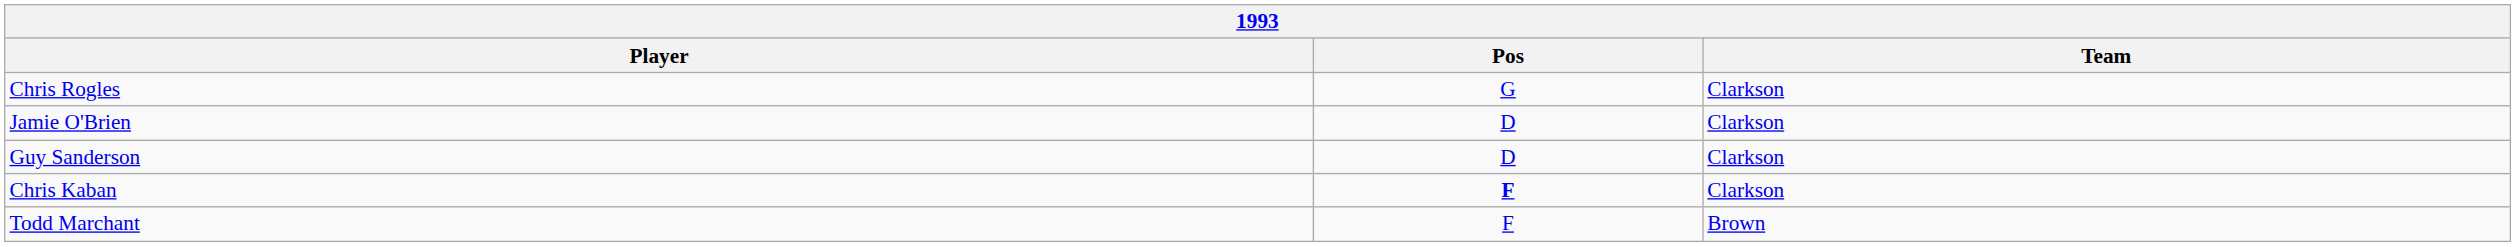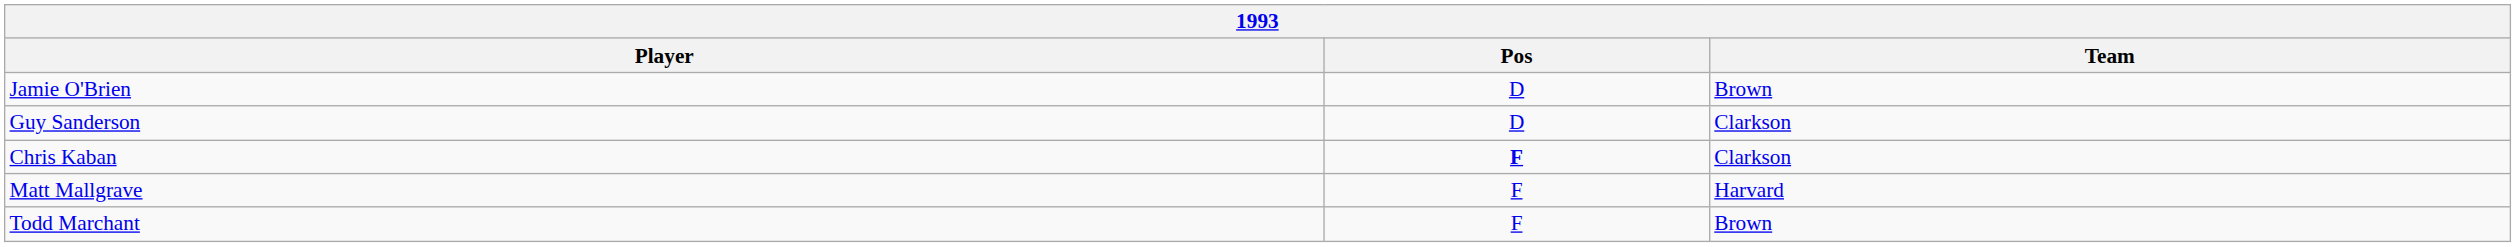 <table class="wikitable" width=95%>
 <tr>
 <th colspan=3><a href='#'>1993</a></th>
 </tr>
 <tr>
 <th>Player</th>
 <th>Pos</th>
 <th>Team</th>
 </tr>
 <tr>
-<td><a href='#'>Chris Rogles</a></td>
-<td align=center><a href='#'>G</a></td>
-<td><a href='#'>Clarkson</a></td>
-</tr>
-<tr>
 <td><a href='#'>Jamie O'Brien</a></td>
 <td align=center><a href='#'>D</a></td>
-<td><a href='#'>Clarkson</a></td>
+<td><a href='#'>Brown</a></td>
 </tr>
 <tr>
 <td><a href='#'>Guy Sanderson</a></td>
 <td align=center><a href='#'>D</a></td>
 <td><a href='#'>Clarkson</a></td>
 </tr>
 <tr>
 <td><a href='#'>Chris Kaban</a></td>
 <td align=center><strong><a href='#'>F</a></strong></td>
 <td><a href='#'>Clarkson</a></td>
 </tr>
 <tr>
+<td><a href='#'>Matt Mallgrave</a></td>
+<td align=center><a href='#'>F</a></td>
+<td><a href='#'>Harvard</a></td>
+</tr>
+<tr>
 <td><a href='#'>Todd Marchant</a></td>
 <td align=center><a href='#'>F</a></td>
 <td><a href='#'>Brown</a></td>
 </tr>
 </table>
